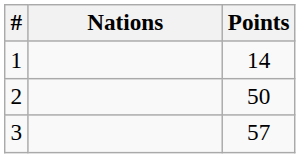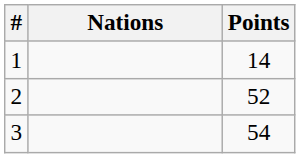 <table class="wikitable" style="text-align:center;">
 <tr>
 <th width=8%>#</th>
 <th width=67%>Nations</th>
 <th width=25%>Points</th>
 </tr>
 <tr>
 <td>1</td>
 <td align="left"></td>
 <td>14</td>
 </tr>
 <tr>
 <td>2</td>
 <td align="left"></td>
-<td>50</td>
+<td>52</td>
 </tr>
 <tr>
 <td>3</td>
 <td align="left"></td>
-<td>57</td>
+<td>54</td>
 </tr>
 </table>
